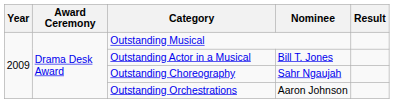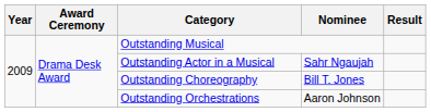 <table class="wikitable" width="95%">
 <tr>
 <th width="5%">Year</th>
 <th width="20%">Award Ceremony</th>
 <th width="45%">Category</th>
 <th width="20%">Nominee</th>
 <th width="10%">Result</th>
 </tr>
 <tr>
 <td rowspan="4" align="center">2009</td>
 <td rowspan="4"><a href='#'>Drama Desk Award</a></td>
 <td colspan="2"><a href='#'>Outstanding Musical</a></td>
 <td></td>
 </tr>
 <tr>
 <td><a href='#'>Outstanding Actor in a Musical</a></td>
-<td><a href='#'>Bill T. Jones</a></td>
+<td><a href='#'>Sahr Ngaujah</a></td>
 <td></td>
 </tr>
 <tr>
 <td><a href='#'>Outstanding Choreography</a></td>
-<td><a href='#'>Sahr Ngaujah</a></td>
+<td><a href='#'>Bill T. Jones</a></td>
 <td></td>
 </tr>
 <tr>
 <td><a href='#'>Outstanding Orchestrations</a></td>
 <td>Aaron Johnson</td>
 <td></td>
 </tr>
 </table>
